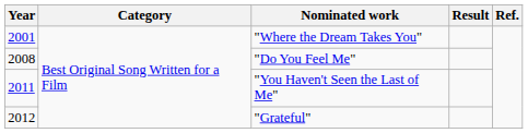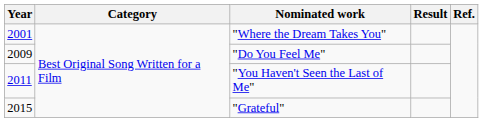 <table class="wikitable">
 <tr>
 <th>Year</th>
 <th>Category</th>
 <th>Nominated work</th>
 <th>Result</th>
 <th>Ref.</th>
 </tr>
 <tr>
 <td><a href='#'>2001</a></td>
 <td rowspan="4"><a href='#'>Best Original Song Written for a Film</a></td>
 <td>"<a href='#'>Where the Dream Takes You</a>" </td>
 <td></td>
 <td align="center" rowspan="4"></td>
 </tr>
 <tr>
-<td>2008</td>
+<td>2009</td>
 <td>"<a href='#'>Do You Feel Me</a>" </td>
 <td></td>
 </tr>
 <tr>
 <td><a href='#'>2011</a></td>
 <td>"<a href='#'>You Haven't Seen the Last of Me</a>" </td>
 <td></td>
 </tr>
 <tr>
-<td>2012</td>
+<td>2015</td>
 <td>"<a href='#'>Grateful</a>" </td>
 <td></td>
 </tr>
 </table>
